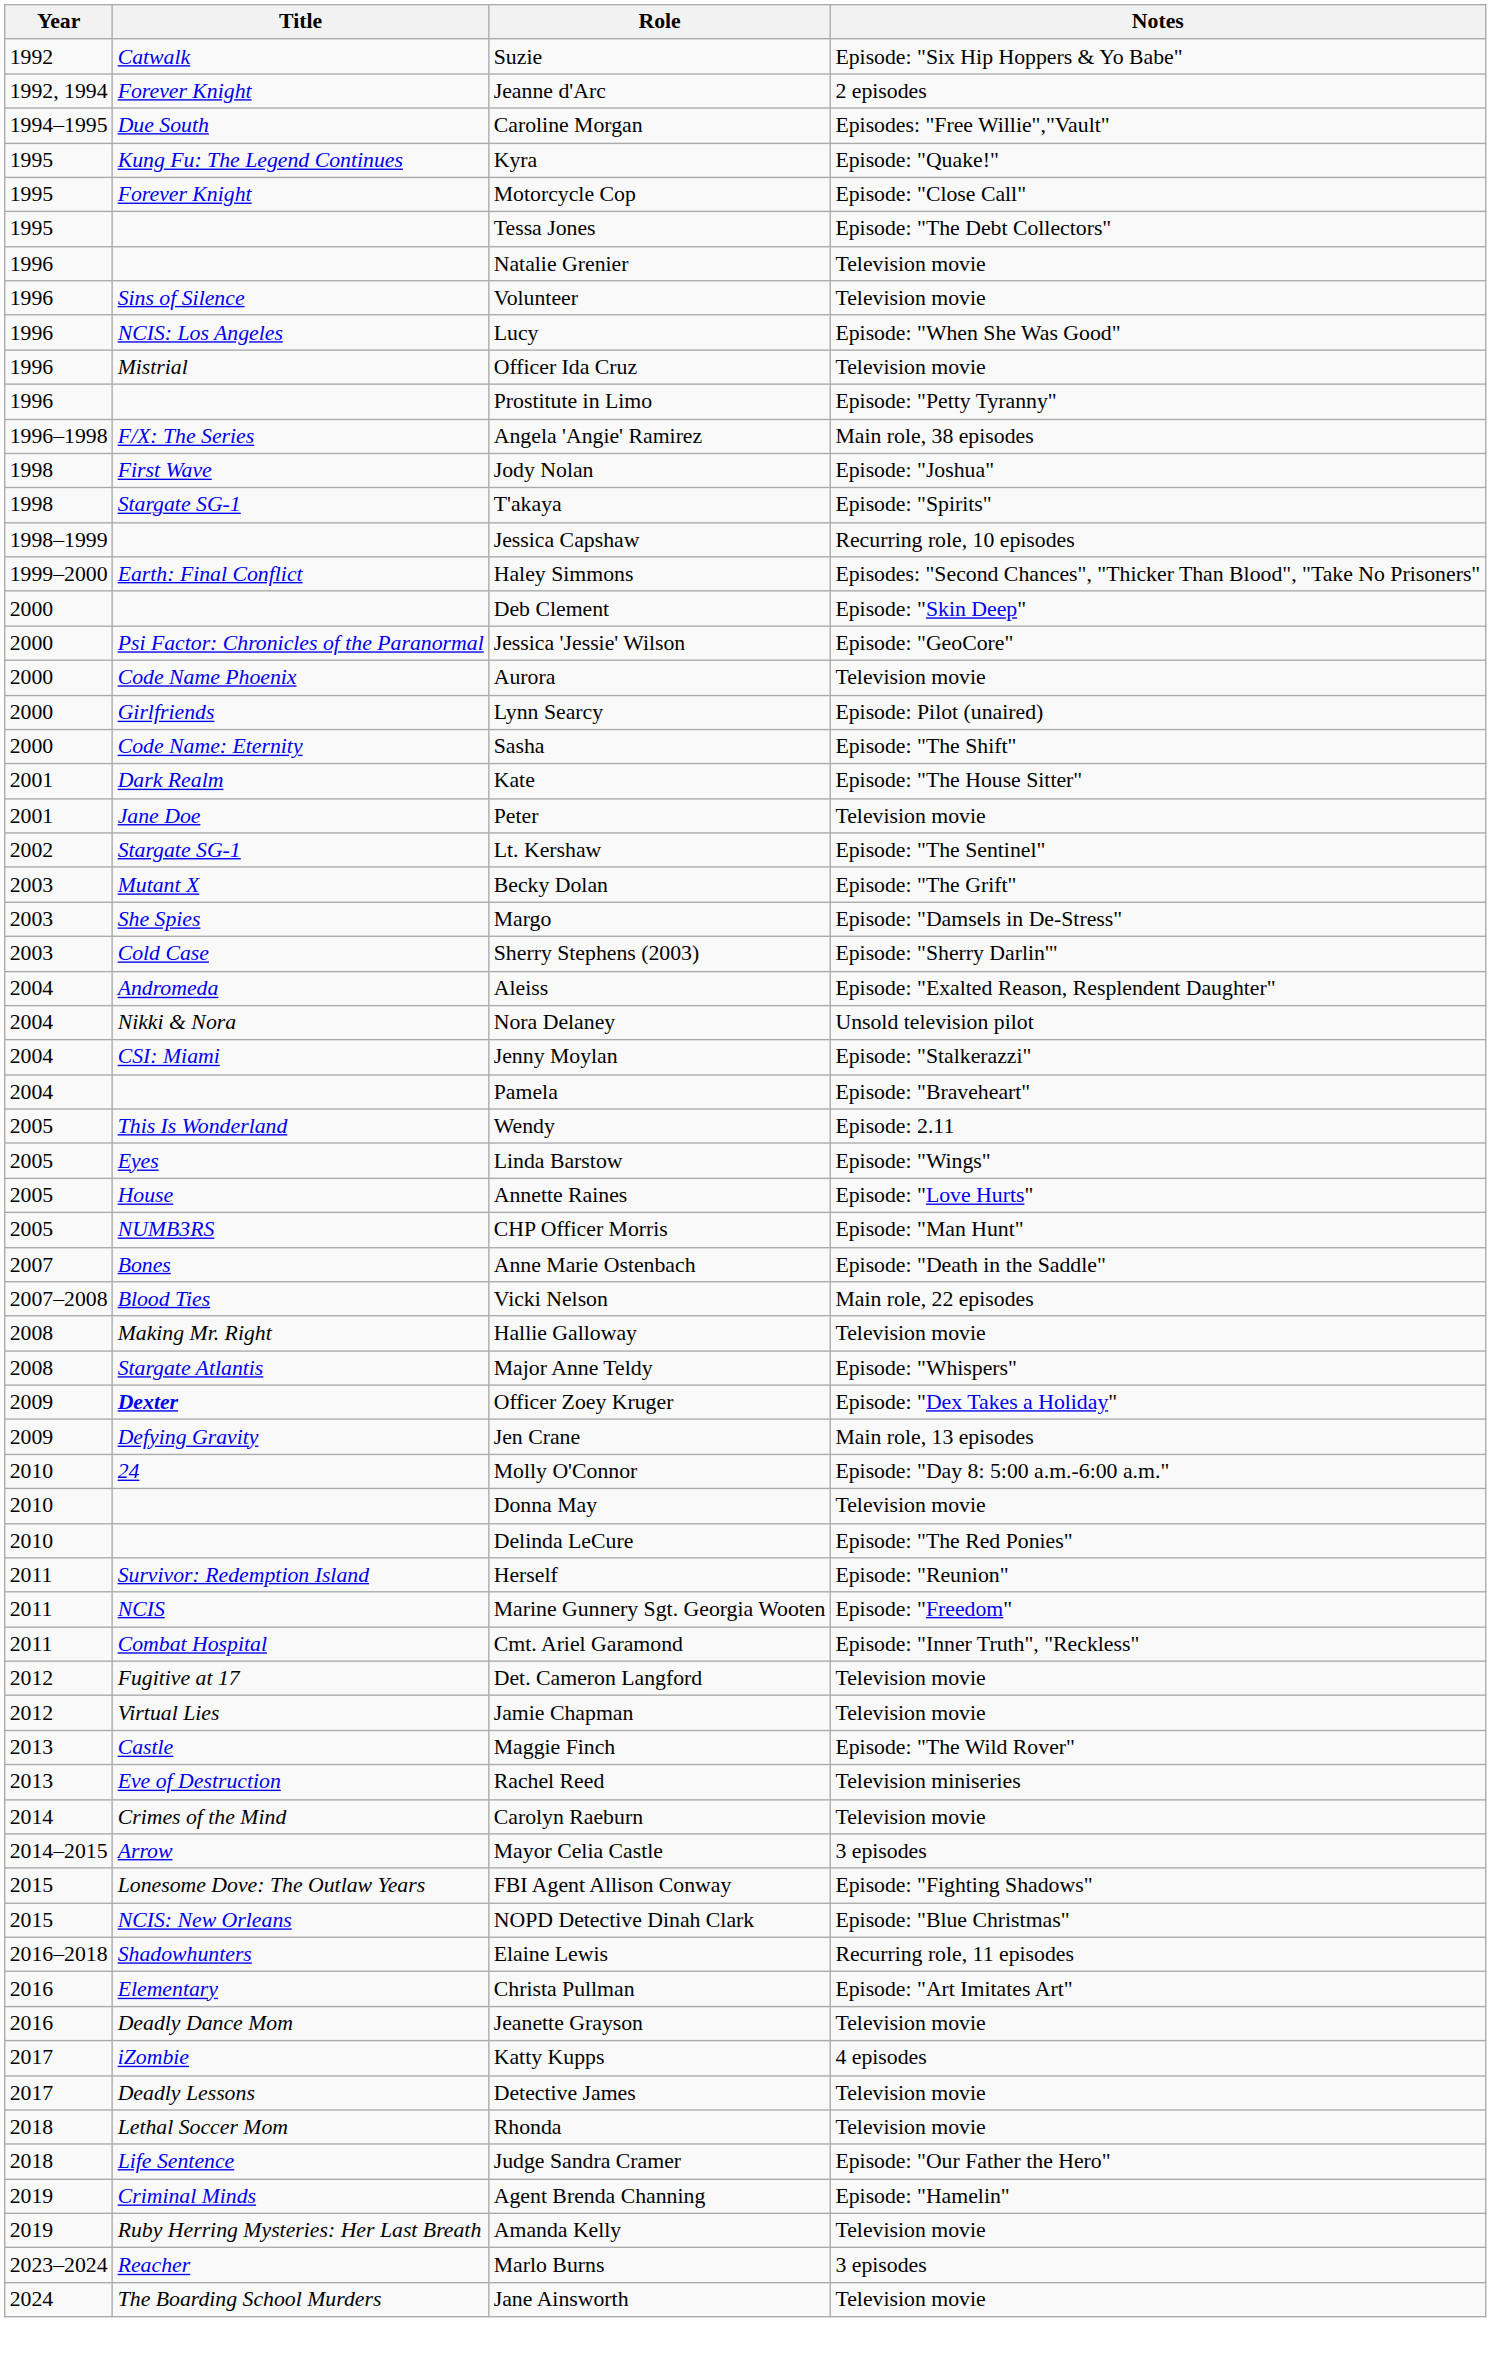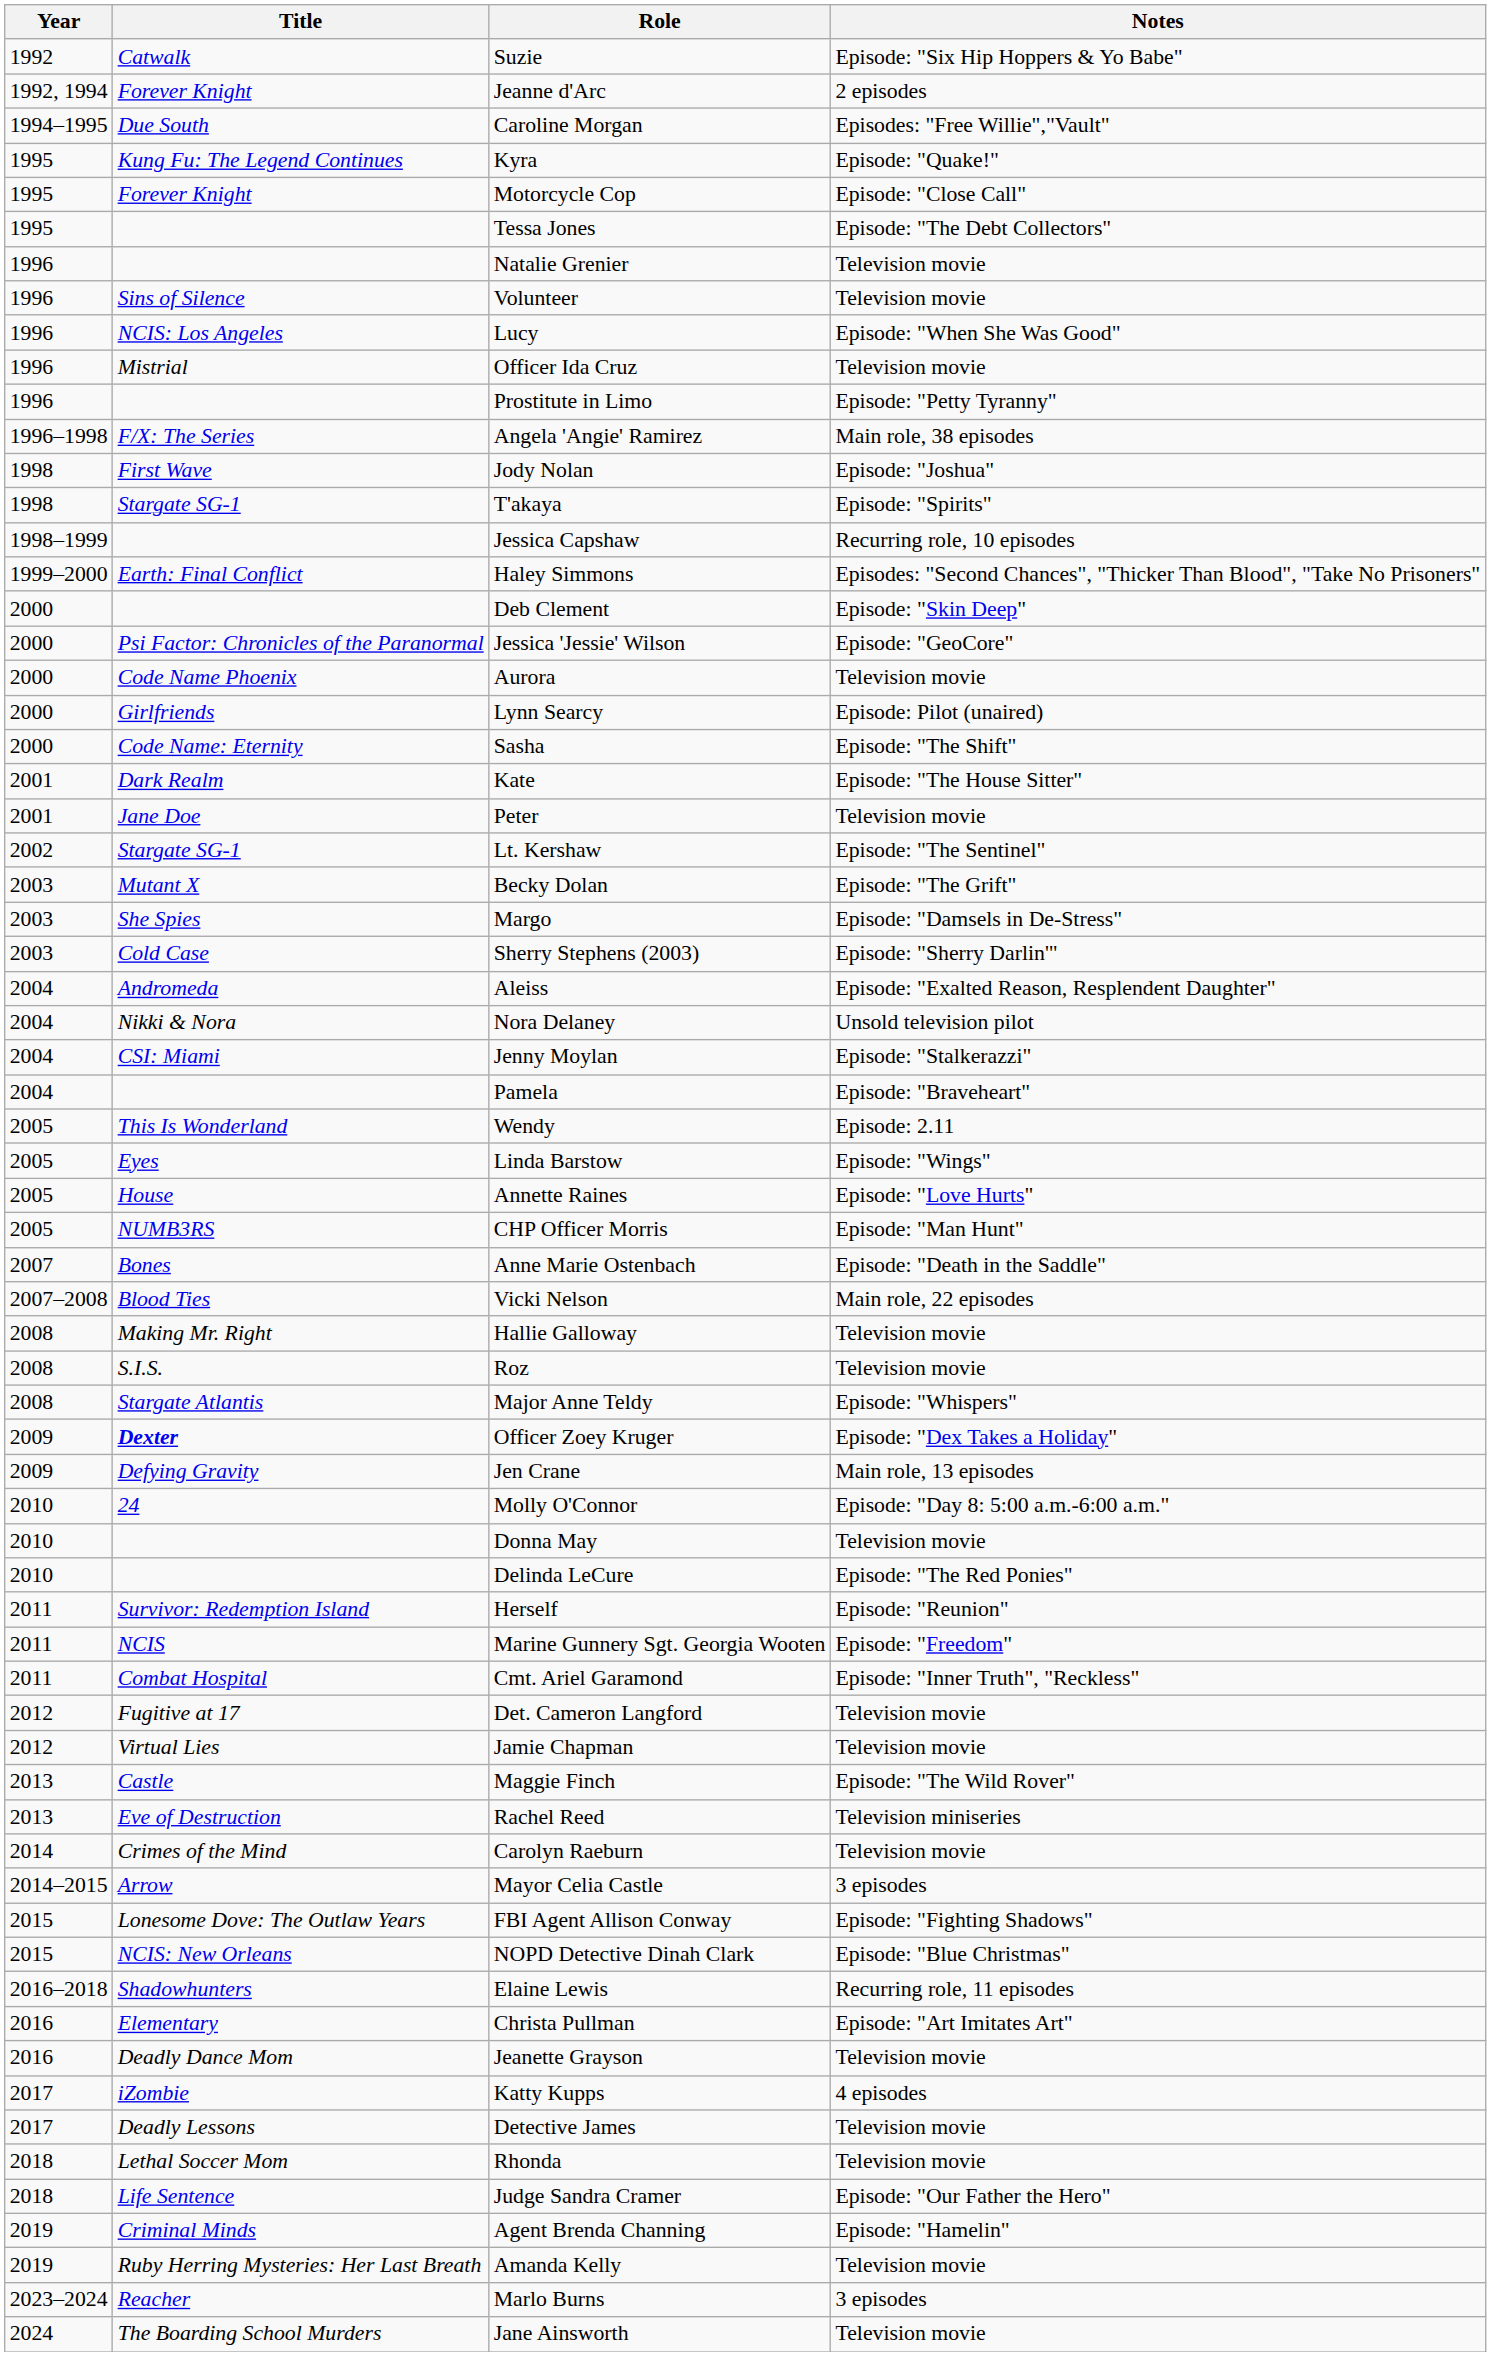 <table class="wikitable sortable">
 <tr>
 <th>Year</th>
 <th>Title</th>
 <th>Role</th>
 <th class="unsortable">Notes</th>
 </tr>
 <tr>
 <td>1992</td>
 <td><em><a href='#'>Catwalk</a></em></td>
 <td>Suzie</td>
 <td>Episode: "Six Hip Hoppers & Yo Babe"</td>
 </tr>
 <tr>
 <td>1992, 1994</td>
 <td><em><a href='#'>Forever Knight</a></em></td>
 <td>Jeanne d'Arc</td>
 <td>2 episodes</td>
 </tr>
 <tr>
 <td>1994–1995</td>
 <td><em><a href='#'>Due South</a></em></td>
 <td>Caroline Morgan</td>
 <td>Episodes: "Free Willie","Vault"</td>
 </tr>
 <tr>
 <td>1995</td>
 <td><em><a href='#'>Kung Fu: The Legend Continues</a></em></td>
 <td>Kyra</td>
 <td>Episode: "Quake!"</td>
 </tr>
 <tr>
 <td>1995</td>
 <td><em><a href='#'>Forever Knight</a></em></td>
 <td>Motorcycle Cop</td>
 <td>Episode: "Close Call"</td>
 </tr>
 <tr>
 <td>1995</td>
 <td><em></em></td>
 <td>Tessa Jones</td>
 <td>Episode: "The Debt Collectors"</td>
 </tr>
 <tr>
 <td>1996</td>
 <td><em></em></td>
 <td>Natalie Grenier</td>
 <td>Television movie</td>
 </tr>
 <tr>
 <td>1996</td>
 <td><em><a href='#'>Sins of Silence</a></em></td>
 <td>Volunteer</td>
 <td>Television movie</td>
 </tr>
 <tr>
 <td>1996</td>
 <td><em><a href='#'>NCIS: Los Angeles</a></em></td>
 <td>Lucy</td>
 <td>Episode: "When She Was Good"</td>
 </tr>
 <tr>
 <td>1996</td>
 <td><em>Mistrial</em></td>
 <td>Officer Ida Cruz</td>
 <td>Television movie</td>
 </tr>
 <tr>
 <td>1996</td>
 <td><em></em></td>
 <td>Prostitute in Limo</td>
 <td>Episode: "Petty Tyranny"</td>
 </tr>
 <tr>
 <td>1996–1998</td>
 <td><em><a href='#'>F/X: The Series</a></em></td>
 <td>Angela 'Angie' Ramirez</td>
 <td>Main role, 38 episodes</td>
 </tr>
 <tr>
 <td>1998</td>
 <td><em><a href='#'>First Wave</a></em></td>
 <td>Jody Nolan</td>
 <td>Episode: "Joshua"</td>
 </tr>
 <tr>
 <td>1998</td>
 <td><em><a href='#'>Stargate SG-1</a></em></td>
 <td>T'akaya</td>
 <td>Episode: "Spirits"</td>
 </tr>
 <tr>
 <td>1998–1999</td>
 <td><em></em></td>
 <td>Jessica Capshaw</td>
 <td>Recurring role, 10 episodes</td>
 </tr>
 <tr>
 <td>1999–2000</td>
 <td><em><a href='#'>Earth: Final Conflict</a></em></td>
 <td>Haley Simmons</td>
 <td>Episodes: "Second Chances", "Thicker Than Blood", "Take No Prisoners"</td>
 </tr>
 <tr>
 <td>2000</td>
 <td><em></em></td>
 <td>Deb Clement</td>
 <td>Episode: "<a href='#'>Skin Deep</a>"</td>
 </tr>
 <tr>
 <td>2000</td>
 <td><em><a href='#'>Psi Factor: Chronicles of the Paranormal</a></em></td>
 <td>Jessica 'Jessie' Wilson</td>
 <td>Episode: "GeoCore"</td>
 </tr>
 <tr>
 <td>2000</td>
 <td><em><a href='#'>Code Name Phoenix</a></em></td>
 <td>Aurora</td>
 <td>Television movie</td>
 </tr>
 <tr>
 <td>2000</td>
 <td><em><a href='#'>Girlfriends</a></em></td>
 <td>Lynn Searcy</td>
 <td>Episode: Pilot (unaired)</td>
 </tr>
 <tr>
 <td>2000</td>
 <td><em><a href='#'>Code Name: Eternity</a></em></td>
 <td>Sasha</td>
 <td>Episode: "The Shift"</td>
 </tr>
 <tr>
 <td>2001</td>
 <td><em><a href='#'>Dark Realm</a></em></td>
 <td>Kate</td>
 <td>Episode: "The House Sitter"</td>
 </tr>
 <tr>
 <td>2001</td>
 <td><em><a href='#'>Jane Doe</a></em></td>
 <td>Peter</td>
 <td>Television movie</td>
 </tr>
 <tr>
 <td>2002</td>
 <td><em><a href='#'>Stargate SG-1</a></em></td>
 <td>Lt. Kershaw</td>
 <td>Episode: "The Sentinel"</td>
 </tr>
 <tr>
 <td>2003</td>
 <td><em><a href='#'>Mutant X</a></em></td>
 <td>Becky Dolan</td>
 <td>Episode: "The Grift"</td>
 </tr>
 <tr>
 <td>2003</td>
 <td><em><a href='#'>She Spies</a></em></td>
 <td>Margo</td>
 <td>Episode: "Damsels in De-Stress"</td>
 </tr>
 <tr>
 <td>2003</td>
 <td><em><a href='#'>Cold Case</a></em></td>
 <td>Sherry Stephens (2003)</td>
 <td>Episode: "Sherry Darlin'"</td>
 </tr>
 <tr>
 <td>2004</td>
 <td><em><a href='#'>Andromeda</a></em></td>
 <td>Aleiss</td>
 <td>Episode: "Exalted Reason, Resplendent Daughter"</td>
 </tr>
 <tr>
 <td>2004</td>
 <td><em>Nikki & Nora</em></td>
 <td>Nora Delaney</td>
 <td>Unsold television pilot</td>
 </tr>
 <tr>
 <td>2004</td>
 <td><em><a href='#'>CSI: Miami</a></em></td>
 <td>Jenny Moylan</td>
 <td>Episode: "Stalkerazzi"</td>
 </tr>
 <tr>
 <td>2004</td>
 <td><em></em></td>
 <td>Pamela</td>
 <td>Episode: "Braveheart"</td>
 </tr>
 <tr>
 <td>2005</td>
 <td><em><a href='#'>This Is Wonderland</a></em></td>
 <td>Wendy</td>
 <td>Episode: 2.11</td>
 </tr>
 <tr>
 <td>2005</td>
 <td><em><a href='#'>Eyes</a></em></td>
 <td>Linda Barstow</td>
 <td>Episode: "Wings"</td>
 </tr>
 <tr>
 <td>2005</td>
 <td><em><a href='#'>House</a></em></td>
 <td>Annette Raines</td>
 <td>Episode: "<a href='#'>Love Hurts</a>"</td>
 </tr>
 <tr>
 <td>2005</td>
 <td><em><a href='#'>NUMB3RS</a></em></td>
 <td>CHP Officer Morris</td>
 <td>Episode: "Man Hunt"</td>
 </tr>
 <tr>
 <td>2007</td>
 <td><em><a href='#'>Bones</a></em></td>
 <td>Anne Marie Ostenbach</td>
 <td>Episode: "Death in the Saddle"</td>
 </tr>
 <tr>
 <td>2007–2008</td>
 <td><em><a href='#'>Blood Ties</a></em></td>
 <td>Vicki Nelson</td>
 <td>Main role, 22 episodes</td>
 </tr>
 <tr>
 <td>2008</td>
 <td><em>Making Mr. Right</em></td>
 <td>Hallie Galloway</td>
 <td>Television movie</td>
 </tr>
 <tr>
 <td>2008</td>
+<td><em>S.I.S.</em></td>
+<td>Roz</td>
+<td>Television movie</td>
+</tr>
+<tr>
+<td>2008</td>
 <td><em><a href='#'>Stargate Atlantis</a></em></td>
 <td>Major Anne Teldy</td>
 <td>Episode: "Whispers"</td>
 </tr>
 <tr>
 <td>2009</td>
 <td><strong><em><a href='#'>Dexter</a></em></strong></td>
 <td>Officer Zoey Kruger</td>
 <td>Episode: "<a href='#'>Dex Takes a Holiday</a>"</td>
 </tr>
 <tr>
 <td>2009</td>
 <td><em><a href='#'>Defying Gravity</a></em></td>
 <td>Jen Crane</td>
 <td>Main role, 13 episodes</td>
 </tr>
 <tr>
 <td>2010</td>
 <td><em><a href='#'>24</a></em></td>
 <td>Molly O'Connor</td>
 <td>Episode: "Day 8: 5:00 a.m.-6:00 a.m."</td>
 </tr>
 <tr>
 <td>2010</td>
 <td><em></em></td>
 <td>Donna May</td>
 <td>Television movie</td>
 </tr>
 <tr>
 <td>2010</td>
 <td><em></em></td>
 <td>Delinda LeCure</td>
 <td>Episode: "The Red Ponies"</td>
 </tr>
 <tr>
 <td>2011</td>
 <td><em><a href='#'>Survivor: Redemption Island</a></em></td>
 <td>Herself</td>
 <td>Episode: "Reunion"</td>
 </tr>
 <tr>
 <td>2011</td>
 <td><em><a href='#'>NCIS</a></em></td>
 <td>Marine Gunnery Sgt. Georgia Wooten</td>
 <td>Episode: "<a href='#'>Freedom</a>"</td>
 </tr>
 <tr>
 <td>2011</td>
 <td><em><a href='#'>Combat Hospital</a></em></td>
 <td>Cmt. Ariel Garamond</td>
 <td>Episode: "Inner Truth", "Reckless"</td>
 </tr>
 <tr>
 <td>2012</td>
 <td><em>Fugitive at 17</em></td>
 <td>Det. Cameron Langford</td>
 <td>Television movie</td>
 </tr>
 <tr>
 <td>2012</td>
 <td><em>Virtual Lies</em></td>
 <td>Jamie Chapman</td>
 <td>Television movie</td>
 </tr>
 <tr>
 <td>2013</td>
 <td><em><a href='#'>Castle</a></em></td>
 <td>Maggie Finch</td>
 <td>Episode: "The Wild Rover"</td>
 </tr>
 <tr>
 <td>2013</td>
 <td><em><a href='#'>Eve of Destruction</a></em></td>
 <td>Rachel Reed</td>
 <td>Television miniseries</td>
 </tr>
 <tr>
 <td>2014</td>
 <td><em>Crimes of the Mind</em></td>
 <td>Carolyn Raeburn</td>
 <td>Television movie</td>
 </tr>
 <tr>
 <td>2014–2015</td>
 <td><em><a href='#'>Arrow</a></em></td>
 <td>Mayor Celia Castle</td>
 <td>3 episodes</td>
 </tr>
 <tr>
 <td>2015</td>
 <td><em>Lonesome Dove: The Outlaw Years</em></td>
 <td>FBI Agent Allison Conway</td>
 <td>Episode: "Fighting Shadows"</td>
 </tr>
 <tr>
 <td>2015</td>
 <td><em><a href='#'>NCIS: New Orleans</a></em></td>
 <td>NOPD Detective Dinah Clark</td>
 <td>Episode: "Blue Christmas"</td>
 </tr>
 <tr>
 <td>2016–2018</td>
 <td><em><a href='#'>Shadowhunters</a></em></td>
 <td>Elaine Lewis</td>
 <td>Recurring role, 11 episodes</td>
 </tr>
 <tr>
 <td>2016</td>
 <td><em><a href='#'>Elementary</a></em></td>
 <td>Christa Pullman</td>
 <td>Episode: "Art Imitates Art"</td>
 </tr>
 <tr>
 <td>2016</td>
 <td><em>Deadly Dance Mom</em></td>
 <td>Jeanette Grayson</td>
 <td>Television movie</td>
 </tr>
 <tr>
 <td>2017</td>
 <td><em><a href='#'>iZombie</a></em></td>
 <td>Katty Kupps</td>
 <td>4 episodes</td>
 </tr>
 <tr>
 <td>2017</td>
 <td><em>Deadly Lessons</em></td>
 <td>Detective James</td>
 <td>Television movie</td>
 </tr>
 <tr>
 <td>2018</td>
 <td><em>Lethal Soccer Mom</em></td>
 <td>Rhonda</td>
 <td>Television movie</td>
 </tr>
 <tr>
 <td>2018</td>
 <td><em><a href='#'>Life Sentence</a></em></td>
 <td>Judge Sandra Cramer</td>
 <td>Episode: "Our Father the Hero"</td>
 </tr>
 <tr>
 <td>2019</td>
 <td><em><a href='#'>Criminal Minds</a></em></td>
 <td>Agent Brenda Channing</td>
 <td>Episode: "Hamelin"</td>
 </tr>
 <tr>
 <td>2019</td>
 <td><em>Ruby Herring Mysteries: Her Last Breath</em></td>
 <td>Amanda Kelly</td>
 <td>Television movie</td>
 </tr>
 <tr>
 <td>2023–2024</td>
 <td><em><a href='#'>Reacher</a></em></td>
 <td>Marlo Burns</td>
 <td>3 episodes</td>
 </tr>
 <tr>
 <td>2024</td>
 <td data-sort-value="Boarding School Murders, The"><em>The Boarding School Murders</em></td>
 <td>Jane Ainsworth</td>
 <td>Television movie</td>
 </tr>
 </table>
